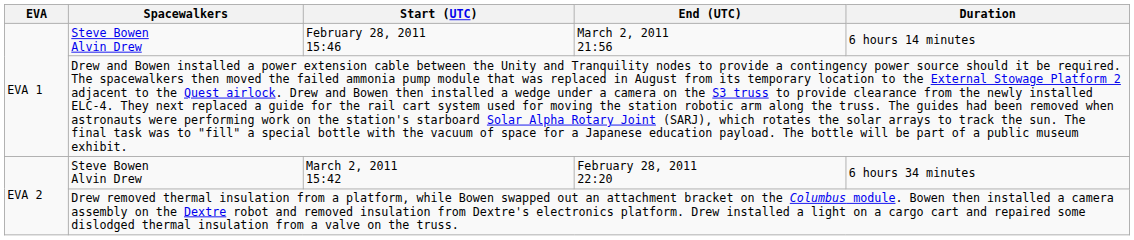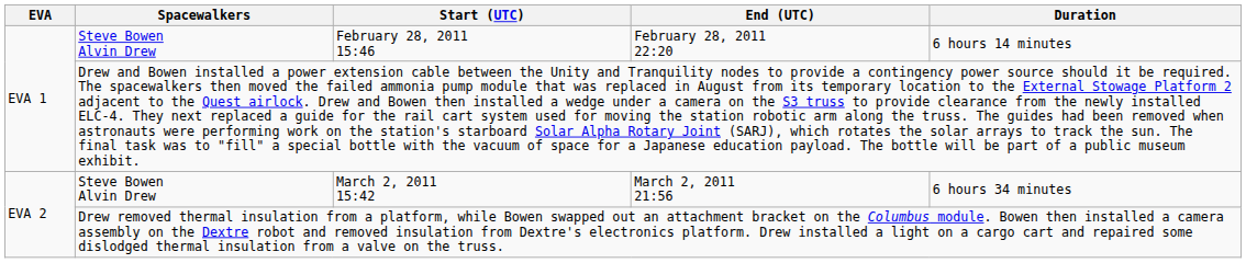 <table class="wikitable">
 <tr>
 <th style="width: 5em;">EVA</th>
 <th>Spacewalkers</th>
 <th>Start (<a href='#'>UTC</a>)</th>
 <th>End (UTC)</th>
 <th>Duration</th>
 </tr>
 <tr>
 <td rowspan="2">EVA 1</td>
 <td><a href='#'>Steve Bowen</a><br><a href='#'>Alvin Drew</a></td>
 <td>February 28, 2011<br>15:46</td>
-<td>March 2, 2011<br>21:56</td>
+<td>February 28, 2011<br>22:20</td>
 <td>6 hours 14 minutes</td>
 </tr>
 <tr>
 <td colspan="4">Drew and Bowen installed a power extension cable between the Unity and Tranquility nodes to provide a contingency power source should it be required. The spacewalkers then moved the failed ammonia pump module that was replaced in August from its temporary location to the <a href='#'>External Stowage Platform 2</a> adjacent to the <a href='#'>Quest airlock</a>. Drew and Bowen then installed a wedge under a camera on the <a href='#'>S3 truss</a> to provide clearance from the newly installed ELC-4. They next replaced a guide for the rail cart system used for moving the station robotic arm along the truss. The guides had been removed when astronauts were performing work on the station's starboard <a href='#'>Solar Alpha Rotary Joint</a> (SARJ), which rotates the solar arrays to track the sun. The final task was to "fill" a special bottle with the vacuum of space for a Japanese education payload. The bottle will be part of a public museum exhibit.</td>
 </tr>
 <tr>
 <td rowspan="2">EVA 2</td>
 <td>Steve Bowen<br>Alvin Drew</td>
 <td>March 2, 2011<br>15:42</td>
-<td>February 28, 2011<br>22:20</td>
+<td>March 2, 2011<br>21:56</td>
 <td>6 hours 34 minutes</td>
 </tr>
 <tr>
 <td colspan="4">Drew removed thermal insulation from a platform, while Bowen swapped out an attachment bracket on the <a href='#'><em>Columbus</em> module</a>. Bowen then installed a camera assembly on the <a href='#'>Dextre</a> robot and removed insulation from Dextre's electronics platform. Drew installed a light on a cargo cart and repaired some dislodged thermal insulation from a valve on the truss.</td>
 </tr>
 </table>
